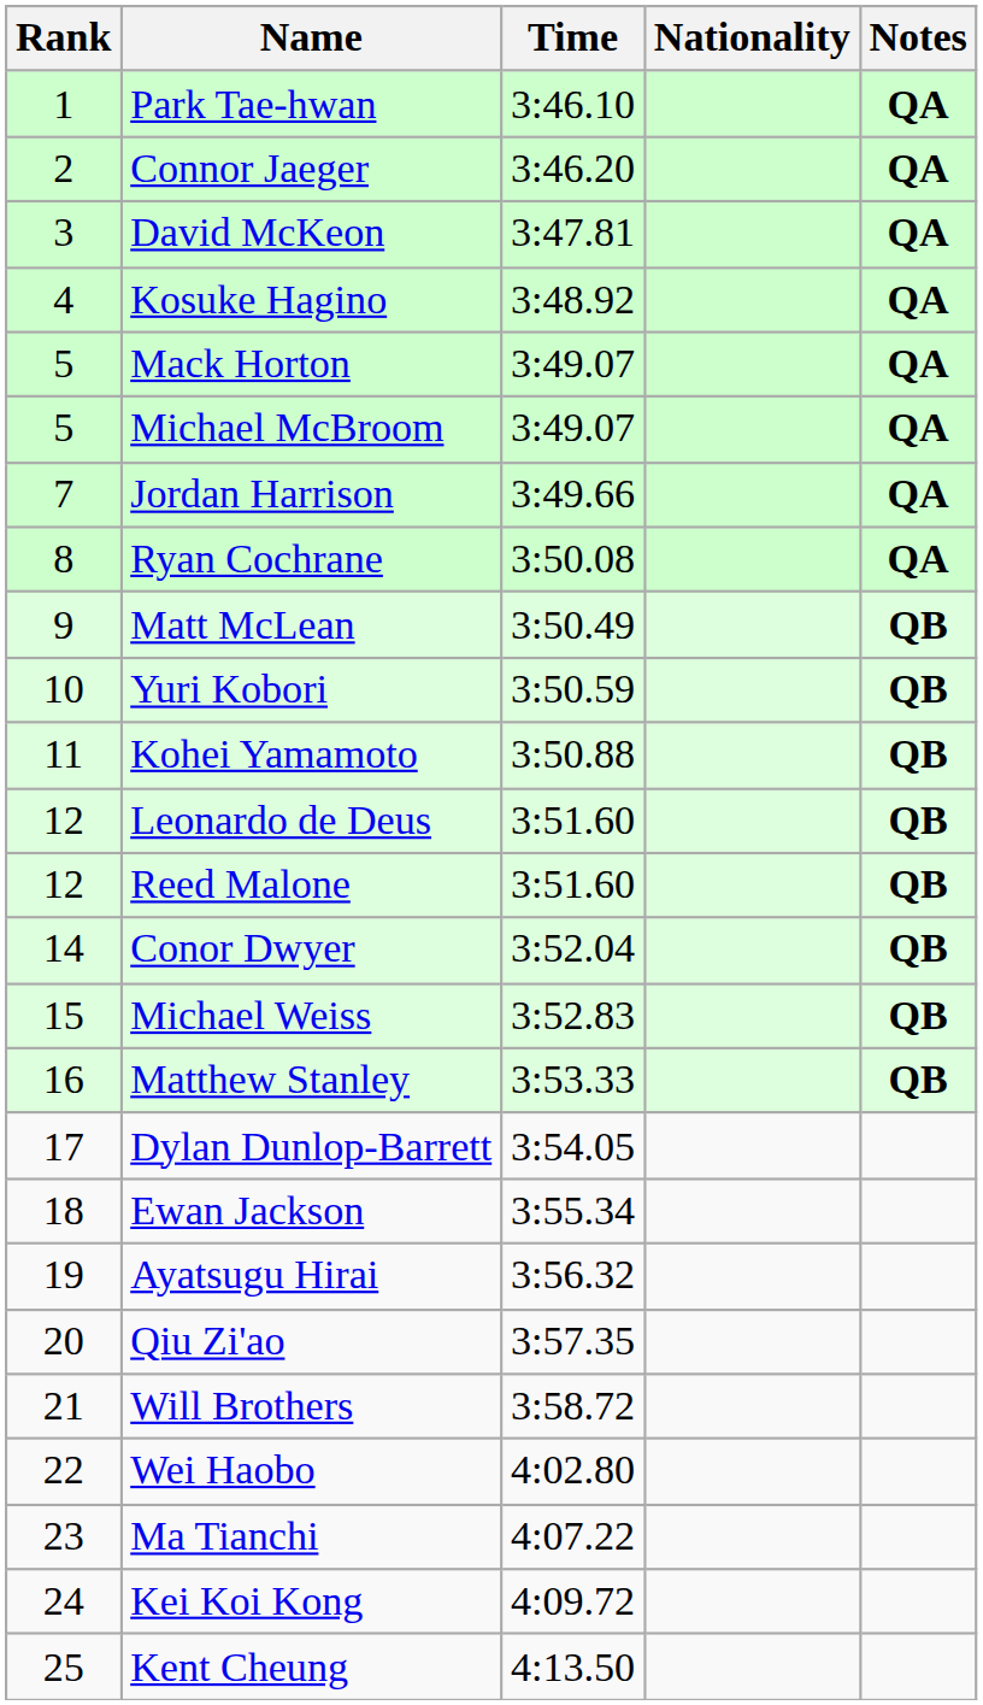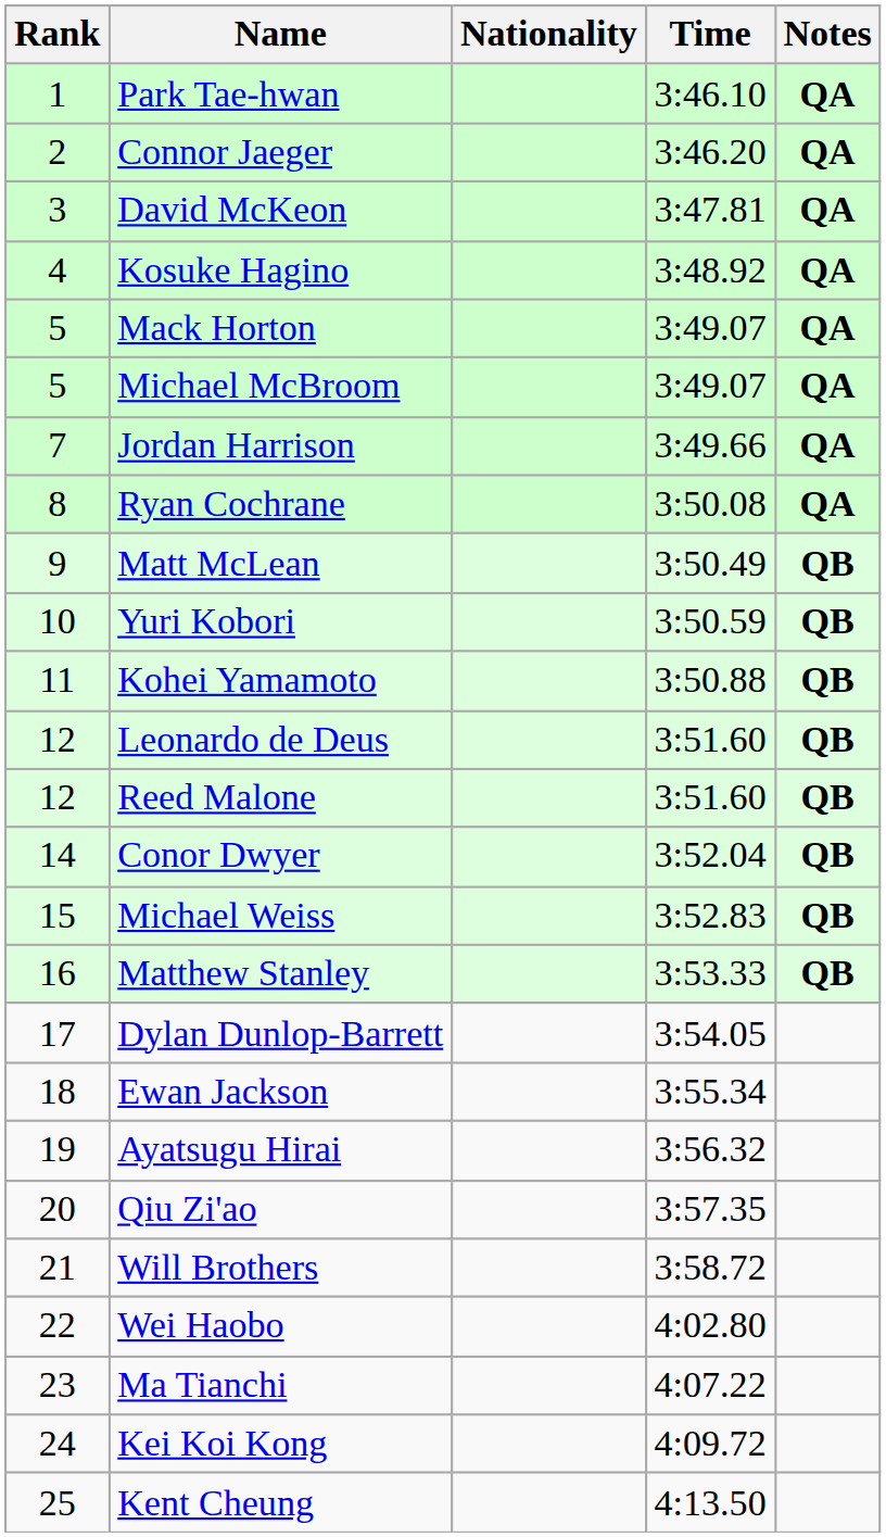 <table class="wikitable sortable" style="text-align:center">
 <tr>
 <th>Rank</th>
 <th>Name</th>
+<th>Nationality</th>
 <th>Time</th>
-<th>Nationality</th>
 <th>Notes</th>
 </tr>
 <tr bgcolor=ccffcc>
 <td>1</td>
 <td align=left><a href='#'>Park Tae-hwan</a></td>
+<td align=left></td>
 <td>3:46.10</td>
-<td align=left></td>
 <td><strong>QA</strong></td>
 </tr>
 <tr bgcolor=ccffcc>
 <td>2</td>
 <td align=left><a href='#'>Connor Jaeger</a></td>
+<td align=left></td>
 <td>3:46.20</td>
-<td align=left></td>
 <td><strong>QA</strong></td>
 </tr>
 <tr bgcolor=ccffcc>
 <td>3</td>
 <td align=left><a href='#'>David McKeon</a></td>
+<td align=left></td>
 <td>3:47.81</td>
-<td align=left></td>
 <td><strong>QA</strong></td>
 </tr>
 <tr bgcolor=ccffcc>
 <td>4</td>
 <td align=left><a href='#'>Kosuke Hagino</a></td>
+<td align=left></td>
 <td>3:48.92</td>
-<td align=left></td>
 <td><strong>QA</strong></td>
 </tr>
 <tr bgcolor=ccffcc>
 <td>5</td>
 <td align=left><a href='#'>Mack Horton</a></td>
+<td align=left></td>
 <td>3:49.07</td>
-<td align=left></td>
 <td><strong>QA</strong></td>
 </tr>
 <tr bgcolor=ccffcc>
 <td>5</td>
 <td align=left><a href='#'>Michael McBroom</a></td>
+<td align=left></td>
 <td>3:49.07</td>
-<td align=left></td>
 <td><strong>QA</strong></td>
 </tr>
 <tr bgcolor=ccffcc>
 <td>7</td>
 <td align=left><a href='#'>Jordan Harrison</a></td>
+<td align=left></td>
 <td>3:49.66</td>
-<td align=left></td>
 <td><strong>QA</strong></td>
 </tr>
 <tr bgcolor=ccffcc>
 <td>8</td>
 <td align=left><a href='#'>Ryan Cochrane</a></td>
+<td align=left></td>
 <td>3:50.08</td>
-<td align=left></td>
 <td><strong>QA</strong></td>
 </tr>
 <tr bgcolor=ddffdd>
 <td>9</td>
 <td align=left><a href='#'>Matt McLean</a></td>
+<td align=left></td>
 <td>3:50.49</td>
-<td align=left></td>
 <td><strong>QB</strong></td>
 </tr>
 <tr bgcolor=ddffdd>
 <td>10</td>
 <td align=left><a href='#'>Yuri Kobori</a></td>
+<td align=left></td>
 <td>3:50.59</td>
-<td align=left></td>
 <td><strong>QB</strong></td>
 </tr>
 <tr bgcolor=ddffdd>
 <td>11</td>
 <td align=left><a href='#'>Kohei Yamamoto</a></td>
+<td align=left></td>
 <td>3:50.88</td>
-<td align=left></td>
 <td><strong>QB</strong></td>
 </tr>
 <tr bgcolor=ddffdd>
 <td>12</td>
 <td align=left><a href='#'>Leonardo de Deus</a></td>
+<td align=left></td>
 <td>3:51.60</td>
-<td align=left></td>
 <td><strong>QB</strong></td>
 </tr>
 <tr bgcolor=ddffdd>
 <td>12</td>
 <td align=left><a href='#'>Reed Malone</a></td>
+<td align=left></td>
 <td>3:51.60</td>
-<td align=left></td>
 <td><strong>QB</strong></td>
 </tr>
 <tr bgcolor=ddffdd>
 <td>14</td>
 <td align=left><a href='#'>Conor Dwyer</a></td>
+<td align=left></td>
 <td>3:52.04</td>
-<td align=left></td>
 <td><strong>QB</strong></td>
 </tr>
 <tr bgcolor=ddffdd>
 <td>15</td>
 <td align=left><a href='#'>Michael Weiss</a></td>
+<td align=left></td>
 <td>3:52.83</td>
-<td align=left></td>
 <td><strong>QB</strong></td>
 </tr>
 <tr bgcolor=ddffdd>
 <td>16</td>
 <td align=left><a href='#'>Matthew Stanley</a></td>
+<td align=left></td>
 <td>3:53.33</td>
-<td align=left></td>
 <td><strong>QB</strong></td>
 </tr>
 <tr>
 <td>17</td>
 <td align=left><a href='#'>Dylan Dunlop-Barrett</a></td>
+<td align=left></td>
 <td>3:54.05</td>
-<td align=left></td>
 <td></td>
 </tr>
 <tr>
 <td>18</td>
 <td align=left><a href='#'>Ewan Jackson</a></td>
+<td align=left></td>
 <td>3:55.34</td>
-<td align=left></td>
 <td></td>
 </tr>
 <tr>
 <td>19</td>
 <td align=left><a href='#'>Ayatsugu Hirai</a></td>
+<td align=left></td>
 <td>3:56.32</td>
-<td align=left></td>
 <td></td>
 </tr>
 <tr>
 <td>20</td>
 <td align=left><a href='#'>Qiu Zi'ao</a></td>
+<td align=left></td>
 <td>3:57.35</td>
-<td align=left></td>
 <td></td>
 </tr>
 <tr>
 <td>21</td>
 <td align=left><a href='#'>Will Brothers</a></td>
+<td align=left></td>
 <td>3:58.72</td>
-<td align=left></td>
 <td></td>
 </tr>
 <tr>
 <td>22</td>
 <td align=left><a href='#'>Wei Haobo</a></td>
+<td align=left></td>
 <td>4:02.80</td>
-<td align=left></td>
 <td></td>
 </tr>
 <tr>
 <td>23</td>
 <td align=left><a href='#'>Ma Tianchi</a></td>
+<td align=left></td>
 <td>4:07.22</td>
-<td align=left></td>
 <td></td>
 </tr>
 <tr>
 <td>24</td>
 <td align=left><a href='#'>Kei Koi Kong</a></td>
+<td align=left></td>
 <td>4:09.72</td>
-<td align=left></td>
 <td></td>
 </tr>
 <tr>
 <td>25</td>
 <td align=left><a href='#'>Kent Cheung</a></td>
+<td align=left></td>
 <td>4:13.50</td>
-<td align=left></td>
 <td></td>
 </tr>
 </table>
